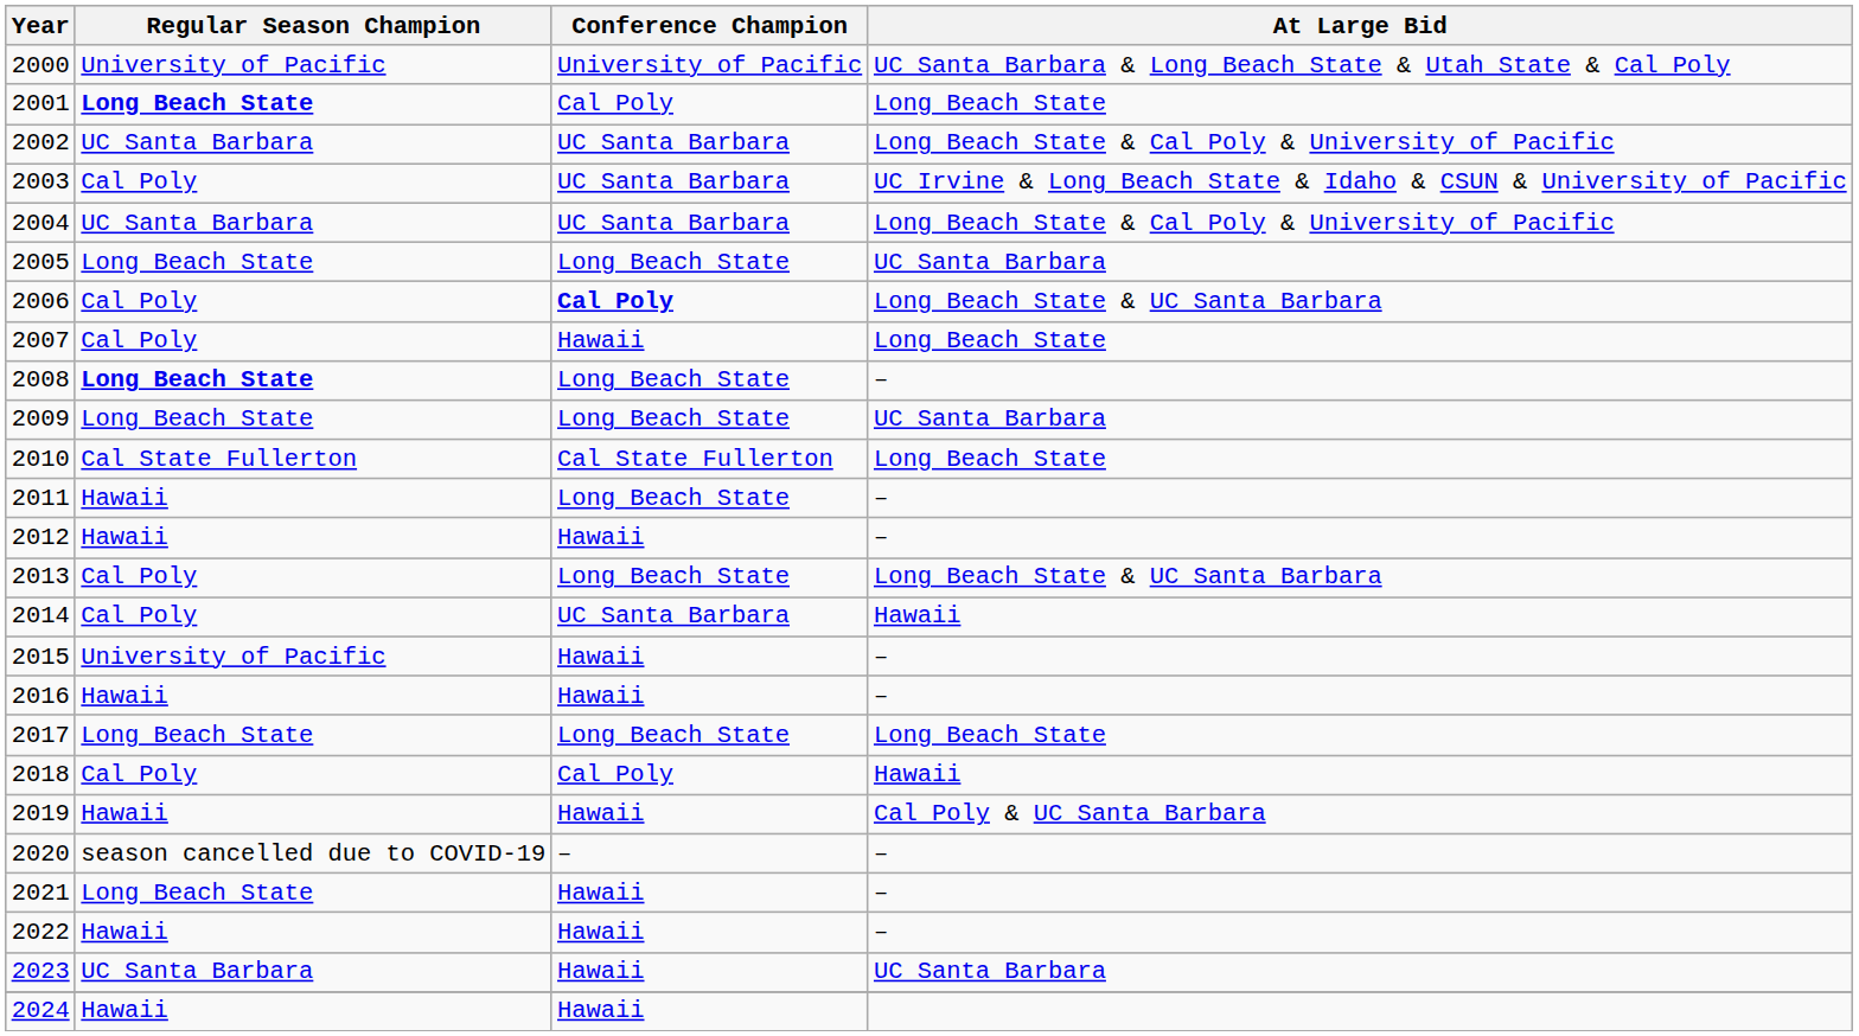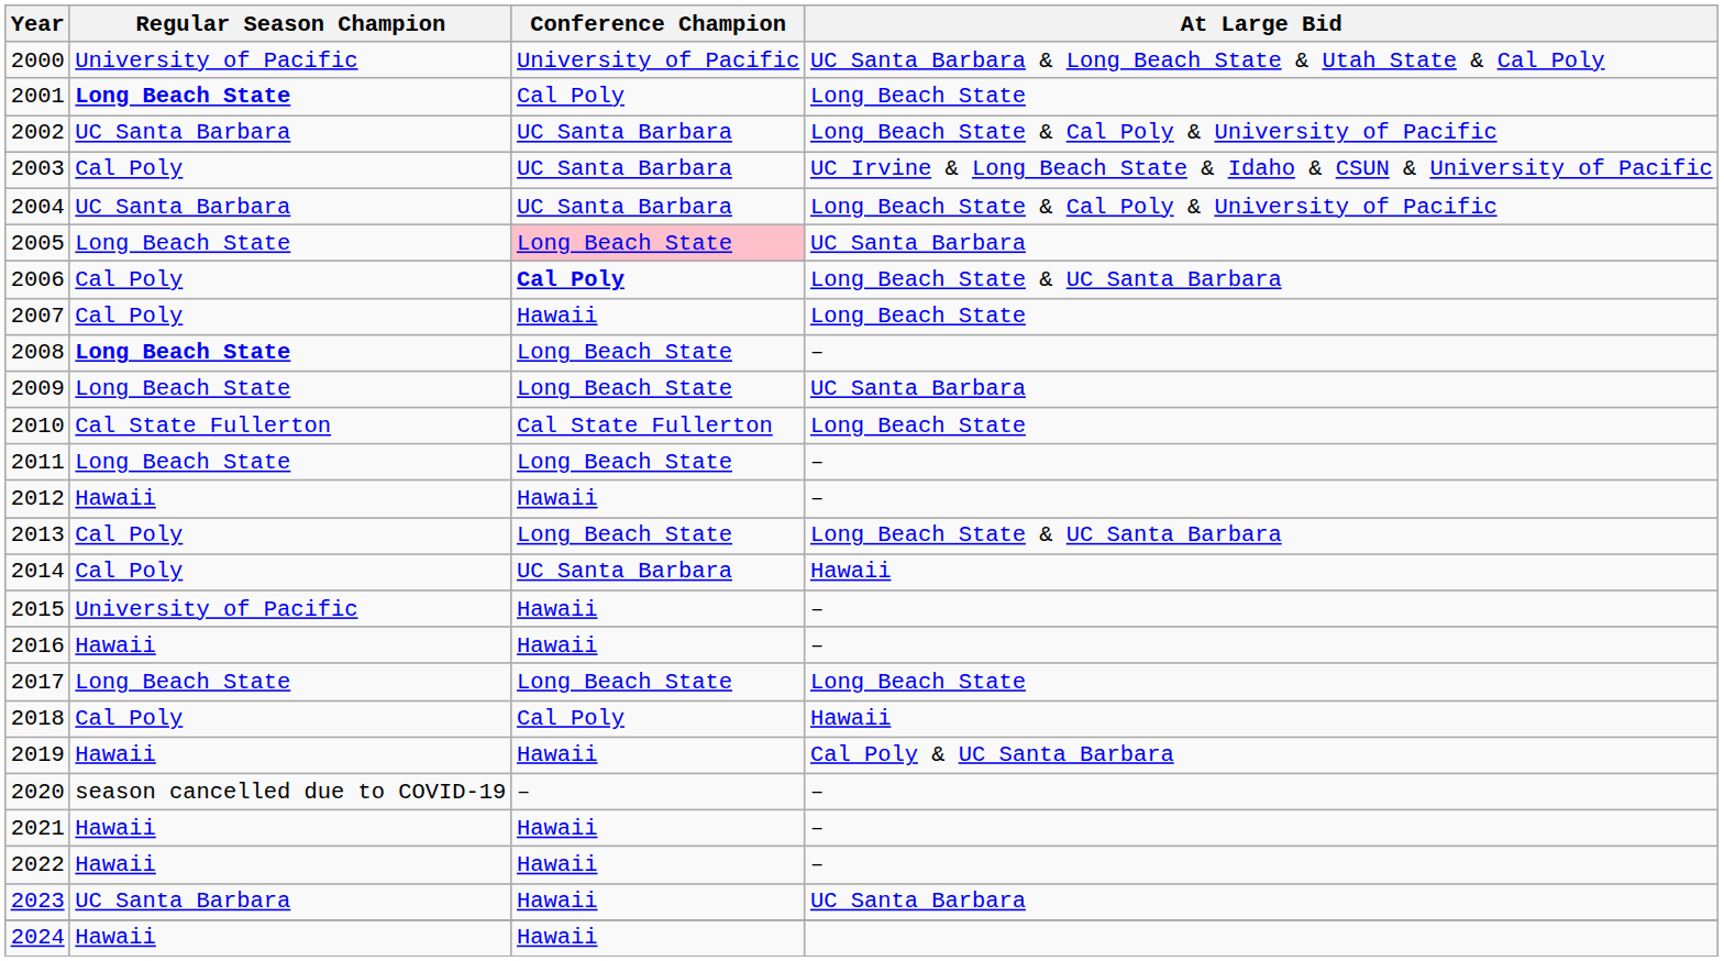 <table class="wikitable">
 <tr>
 <th>Year</th>
 <th>Regular Season Champion</th>
 <th>Conference Champion</th>
 <th>At Large Bid</th>
 </tr>
 <tr>
 <td>2000</td>
 <td><a href='#'>University of Pacific</a></td>
 <td><a href='#'>University of Pacific</a></td>
 <td><a href='#'>UC Santa Barbara</a> & <a href='#'>Long Beach State</a> & <a href='#'>Utah State</a> & <a href='#'>Cal Poly</a></td>
 </tr>
 <tr>
 <td>2001</td>
 <td><strong><a href='#'>Long Beach State</a></strong></td>
 <td><a href='#'>Cal Poly</a></td>
 <td><a href='#'>Long Beach State</a></td>
 </tr>
 <tr>
 <td>2002</td>
 <td><a href='#'>UC Santa Barbara</a></td>
 <td><a href='#'>UC Santa Barbara</a></td>
 <td><a href='#'>Long Beach State</a> & <a href='#'>Cal Poly</a> & <a href='#'>University of Pacific</a></td>
 </tr>
 <tr>
 <td>2003</td>
 <td><a href='#'>Cal Poly</a></td>
 <td><a href='#'>UC Santa Barbara</a></td>
 <td><a href='#'>UC Irvine</a> & <a href='#'>Long Beach State</a> & <a href='#'>Idaho</a> & <a href='#'>CSUN</a> & <a href='#'>University of Pacific</a></td>
 </tr>
 <tr>
 <td>2004</td>
 <td><a href='#'>UC Santa Barbara</a></td>
 <td><a href='#'>UC Santa Barbara</a></td>
 <td><a href='#'>Long Beach State</a> & <a href='#'>Cal Poly</a> & <a href='#'>University of Pacific</a></td>
 </tr>
 <tr>
 <td>2005</td>
 <td><a href='#'>Long Beach State</a></td>
-<td><a href='#'>Long Beach State</a></td>
+<td style="background: pink;"><a href='#'>Long Beach State</a></td>
 <td><a href='#'>UC Santa Barbara</a></td>
 </tr>
 <tr>
 <td>2006</td>
 <td><a href='#'>Cal Poly</a></td>
 <td><strong><a href='#'>Cal Poly</a></strong></td>
 <td><a href='#'>Long Beach State</a> & <a href='#'>UC Santa Barbara</a></td>
 </tr>
 <tr>
 <td>2007</td>
 <td><a href='#'>Cal Poly</a></td>
 <td><a href='#'>Hawaii</a></td>
 <td><a href='#'>Long Beach State</a></td>
 </tr>
 <tr>
 <td>2008</td>
 <td><strong><a href='#'>Long Beach State</a></strong></td>
 <td><a href='#'>Long Beach State</a></td>
 <td>–</td>
 </tr>
 <tr>
 <td>2009</td>
 <td><a href='#'>Long Beach State</a></td>
 <td><a href='#'>Long Beach State</a></td>
 <td><a href='#'>UC Santa Barbara</a></td>
 </tr>
 <tr>
 <td>2010</td>
 <td><a href='#'>Cal State Fullerton</a></td>
 <td><a href='#'>Cal State Fullerton</a></td>
 <td><a href='#'>Long Beach State</a></td>
 </tr>
 <tr>
 <td>2011</td>
-<td><a href='#'>Hawaii</a></td>
+<td><a href='#'>Long Beach State</a></td>
 <td><a href='#'>Long Beach State</a></td>
 <td>–</td>
 </tr>
 <tr>
 <td>2012</td>
 <td><a href='#'>Hawaii</a></td>
 <td><a href='#'>Hawaii</a></td>
 <td>–</td>
 </tr>
 <tr>
 <td>2013</td>
 <td><a href='#'>Cal Poly</a></td>
 <td><a href='#'>Long Beach State</a></td>
 <td><a href='#'>Long Beach State</a> & <a href='#'>UC Santa Barbara</a></td>
 </tr>
 <tr>
 <td>2014</td>
 <td><a href='#'>Cal Poly</a></td>
 <td><a href='#'>UC Santa Barbara</a></td>
 <td><a href='#'>Hawaii</a></td>
 </tr>
 <tr>
 <td>2015</td>
 <td><a href='#'>University of Pacific</a></td>
 <td><a href='#'>Hawaii</a></td>
 <td>–</td>
 </tr>
 <tr>
 <td>2016</td>
 <td><a href='#'>Hawaii</a></td>
 <td><a href='#'>Hawaii</a></td>
 <td>–</td>
 </tr>
 <tr>
 <td>2017</td>
 <td><a href='#'>Long Beach State</a></td>
 <td><a href='#'>Long Beach State</a></td>
 <td><a href='#'>Long Beach State</a></td>
 </tr>
 <tr>
 <td>2018</td>
 <td><a href='#'>Cal Poly</a></td>
 <td><a href='#'>Cal Poly</a></td>
 <td><a href='#'>Hawaii</a></td>
 </tr>
 <tr>
 <td>2019</td>
 <td><a href='#'>Hawaii</a></td>
 <td><a href='#'>Hawaii</a></td>
 <td><a href='#'>Cal Poly</a> & <a href='#'>UC Santa Barbara</a></td>
 </tr>
 <tr>
 <td>2020</td>
 <td>season cancelled due to COVID-19 </td>
 <td>–</td>
 <td>–</td>
 </tr>
 <tr>
 <td>2021</td>
-<td><a href='#'>Long Beach State</a></td>
+<td><a href='#'>Hawaii</a></td>
 <td><a href='#'>Hawaii</a></td>
 <td>–</td>
 </tr>
 <tr>
 <td>2022</td>
 <td><a href='#'>Hawaii</a></td>
 <td><a href='#'>Hawaii</a></td>
 <td>–</td>
 </tr>
 <tr>
 <td><a href='#'>2023</a></td>
 <td><a href='#'>UC Santa Barbara</a></td>
 <td><a href='#'>Hawaii</a></td>
 <td><a href='#'>UC Santa Barbara</a></td>
 </tr>
 <tr>
 </tr>
 <tr>
 <td><a href='#'>2024</a></td>
 <td><a href='#'>Hawaii</a></td>
 <td><a href='#'>Hawaii</a></td>
 <td></td>
 </tr>
 <tr>
 </tr>
 </table>
